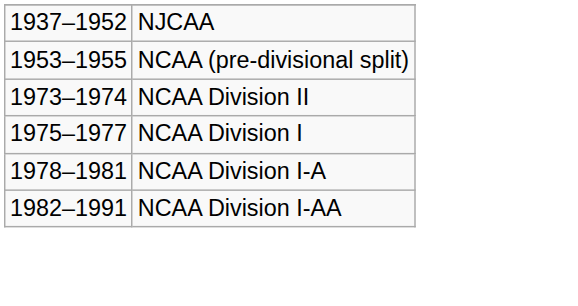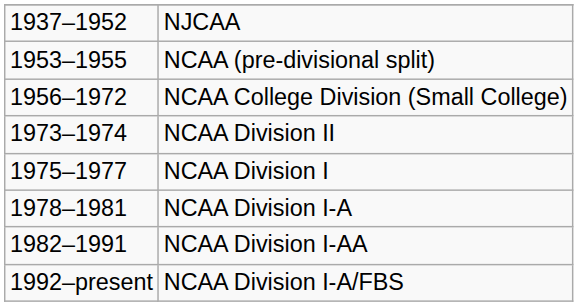 <table class="wikitable">
 <tr>
 </tr>
 <tr>
 <td>1937–1952</td>
 <td>NJCAA</td>
 </tr>
 <tr>
 <td>1953–1955</td>
 <td>NCAA (pre-divisional split)</td>
+</tr>
+<tr>
+<td>1956–1972</td>
+<td>NCAA College Division (Small College)</td>
 </tr>
 <tr>
 <td>1973–1974</td>
 <td>NCAA Division II</td>
 </tr>
 <tr>
 <td>1975–1977</td>
 <td>NCAA Division I</td>
 </tr>
 <tr>
 <td>1978–1981</td>
 <td>NCAA Division I-A</td>
 </tr>
 <tr>
 <td>1982–1991</td>
 <td>NCAA Division I-AA</td>
 </tr>
+<tr>
+<td>1992–present</td>
+<td>NCAA Division I-A/FBS</td>
+</tr>
 </table>
